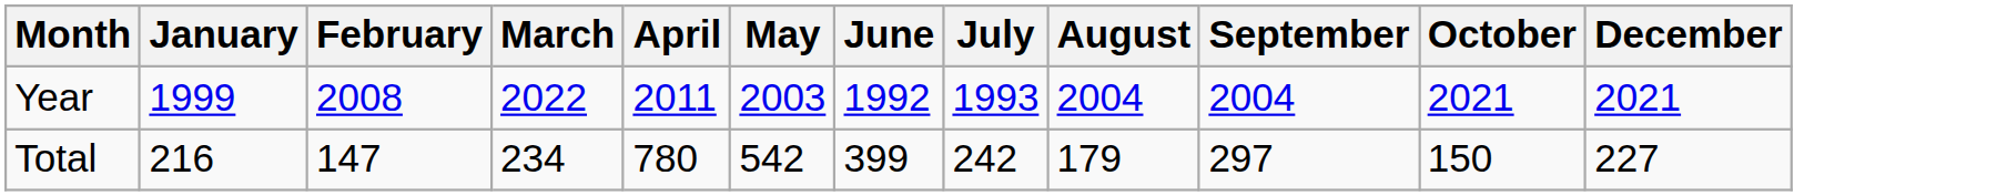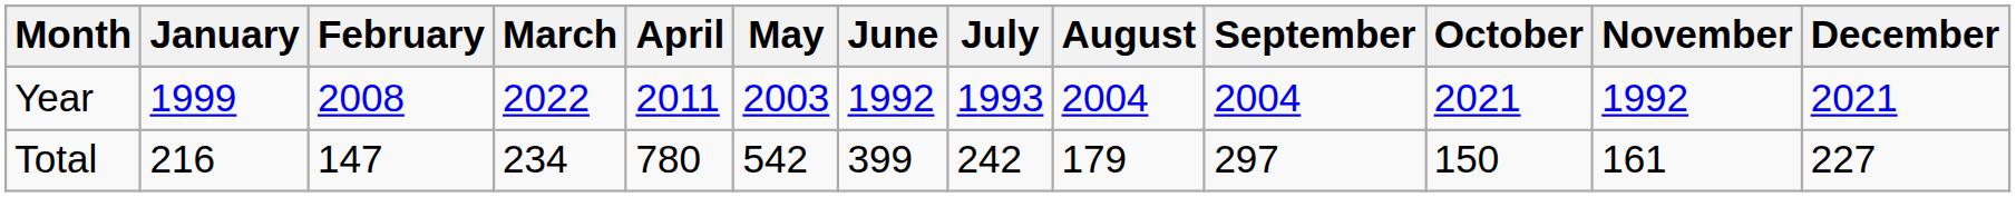 <table class="wikitable">
 <tr>
 <th>Month</th>
 <th>January</th>
 <th>February</th>
 <th>March</th>
 <th>April</th>
 <th>May</th>
 <th>June</th>
 <th>July</th>
 <th>August</th>
 <th>September</th>
 <th>October</th>
+<th>November</th>
 <th>December</th>
 </tr>
 <tr>
 <td>Year</td>
 <td><a href='#'>1999</a></td>
 <td><a href='#'>2008</a></td>
 <td><a href='#'>2022</a></td>
 <td><a href='#'>2011</a></td>
 <td><a href='#'>2003</a></td>
 <td><a href='#'>1992</a></td>
 <td><a href='#'>1993</a></td>
 <td><a href='#'>2004</a></td>
 <td><a href='#'>2004</a></td>
 <td><a href='#'>2021</a></td>
+<td><a href='#'>1992</a></td>
 <td><a href='#'>2021</a></td>
 </tr>
 <tr>
 <td>Total</td>
 <td>216</td>
 <td>147</td>
 <td>234</td>
 <td>780</td>
 <td>542</td>
 <td>399</td>
 <td>242</td>
 <td>179</td>
 <td>297</td>
 <td>150</td>
+<td>161</td>
 <td>227</td>
 </tr>
 </table>
